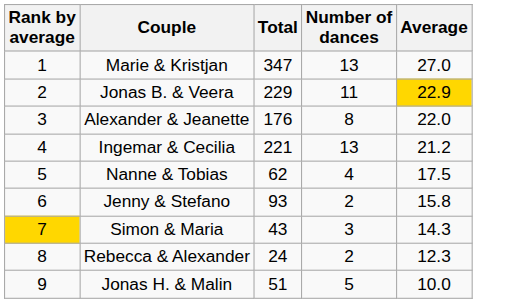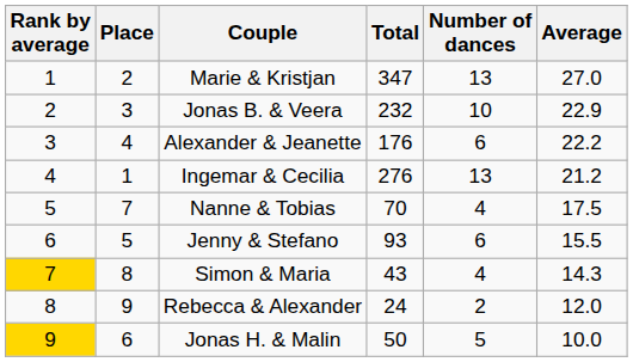 <table class="wikitable sortable" style="text-align:center;" align="center">
 <tr>
 <th>Rank by<br> average</th>
+<th>Place</th>
 <th>Couple</th>
 <th>Total</th>
 <th>Number of<br> dances</th>
 <th>Average</th>
 </tr>
 <tr>
 <td>1</td>
+<td>2</td>
 <td>Marie & Kristjan</td>
 <td>347</td>
 <td>13</td>
 <td>27.0</td>
 </tr>
 <tr>
 <td>2</td>
+<td>3</td>
 <td>Jonas B. & Veera</td>
-<td>229</td>
-<td>11</td>
-<td style="background: gold;">22.9</td>
+<td>232</td>
+<td>10</td>
+<td>22.9</td>
 </tr>
 <tr>
 <td>3</td>
+<td>4</td>
 <td>Alexander & Jeanette</td>
 <td>176</td>
-<td>8</td>
-<td>22.0</td>
+<td>6</td>
+<td>22.2</td>
 </tr>
 <tr>
 <td>4</td>
+<td>1</td>
 <td>Ingemar & Cecilia</td>
-<td>221</td>
+<td>276</td>
 <td>13</td>
 <td>21.2</td>
 </tr>
 <tr>
 <td>5</td>
+<td>7</td>
 <td>Nanne & Tobias</td>
-<td>62</td>
+<td>70</td>
 <td>4</td>
 <td>17.5</td>
 </tr>
 <tr>
 <td>6</td>
+<td>5</td>
 <td>Jenny & Stefano</td>
 <td>93</td>
-<td>2</td>
-<td>15.8</td>
+<td>6</td>
+<td>15.5</td>
 </tr>
 <tr>
 <td style="background: gold;">7</td>
+<td>8</td>
 <td>Simon & Maria</td>
 <td>43</td>
-<td>3</td>
+<td>4</td>
 <td>14.3</td>
 </tr>
 <tr>
 <td>8</td>
+<td>9</td>
 <td>Rebecca & Alexander</td>
 <td>24</td>
 <td>2</td>
-<td>12.3</td>
+<td>12.0</td>
 </tr>
 <tr>
-<td>9</td>
+<td style="background: gold;">9</td>
+<td>6</td>
 <td>Jonas H. & Malin</td>
-<td>51</td>
+<td>50</td>
 <td>5</td>
 <td>10.0</td>
 </tr>
 </table>
